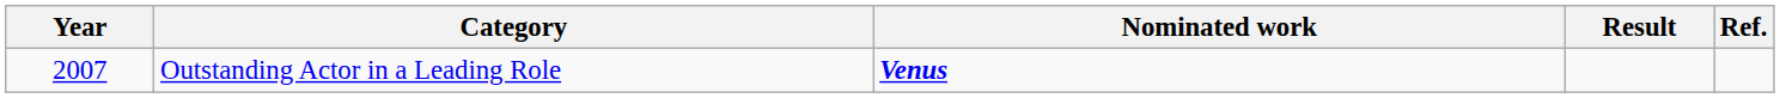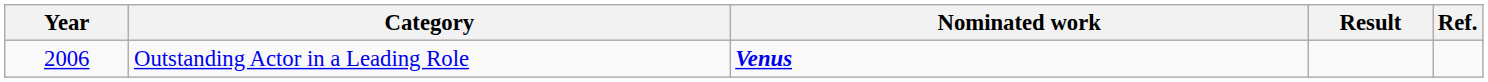 <table class=wikitable>
 <tr>
 <th scope="col" style="width:5em;">Year</th>
 <th scope="col" style="width:26em;">Category</th>
 <th scope="col" style="width:25em;">Nominated work</th>
 <th scope="col" style="width:5em;">Result</th>
 <th>Ref.</th>
 </tr>
 <tr>
-<td style="text-align:center;"><a href='#'>2007</a></td>
+<td style="text-align:center;"><a href='#'>2006</a></td>
 <td><a href='#'>Outstanding Actor in a Leading Role</a></td>
 <td><strong><em><a href='#'>Venus</a></em></strong></td>
 <td></td>
 <td style="text-align:center;"></td>
 </tr>
 </table>
